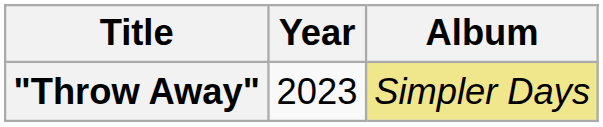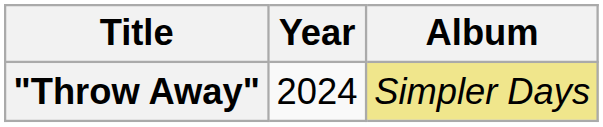 <table class="wikitable plainrowheaders" style="text-align:center;">
 <tr>
 <th scope="col">Title</th>
 <th scope="col">Year</th>
 <th scope="col">Album</th>
 </tr>
 <tr>
 <th scope="row">"Throw Away"<br></th>
-<td>2023</td>
+<td>2024</td>
 <td style="background: khaki;"><em>Simpler Days</em></td>
 </tr>
 </table>
